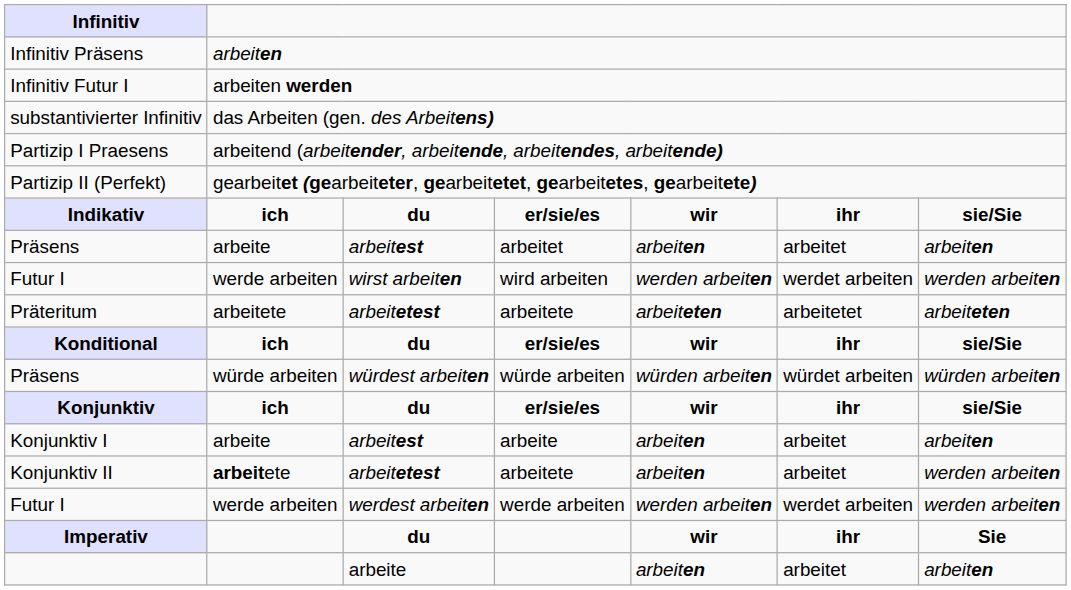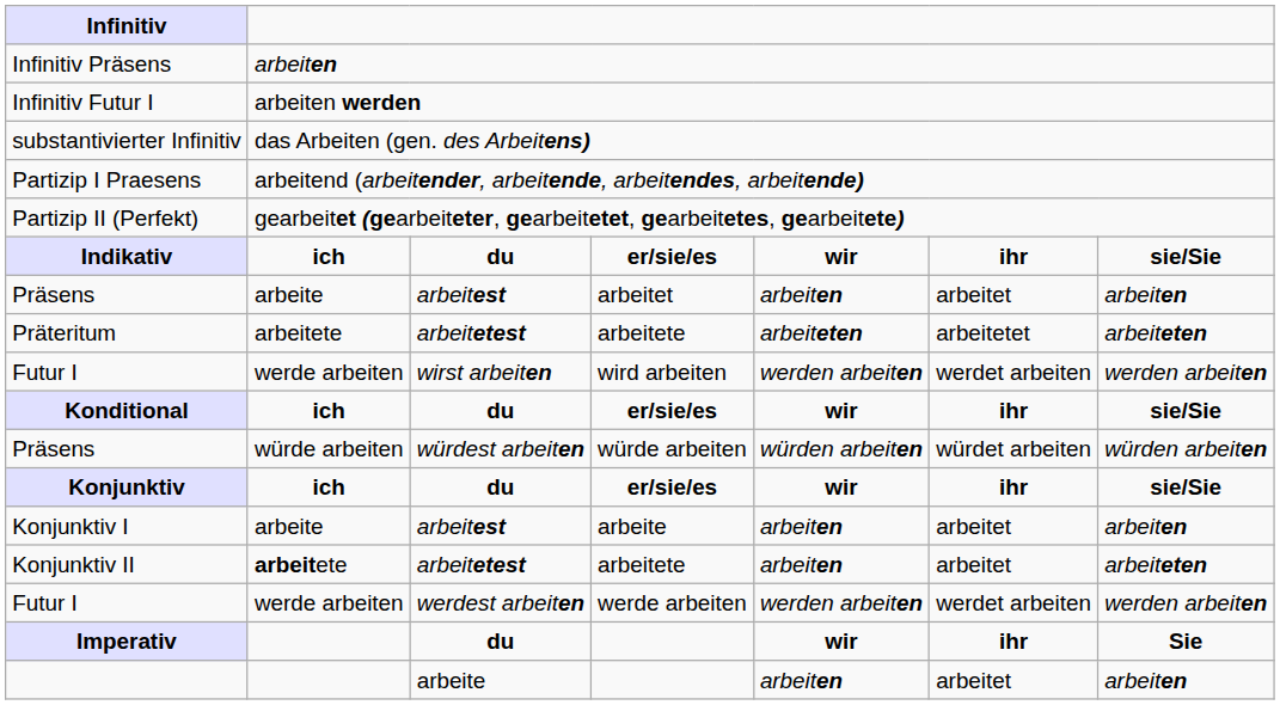 <table border="2" cellpadding="4" cellspacing="0" style="margin: 1em 1em 1em 0; background: #f9f9f9; border: 1px #aaa solid; border-collapse: collapse; font-size: 95%;">
 <tr>
 <th bgcolor="#E0E0FF">Infinitiv</th>
 <th colspan="6"></th>
 </tr>
 <tr>
 <td>Infinitiv Präsens</td>
 <td colspan="6"><em>arbeit<strong>en<strong><em></td>
 </tr>
 <tr>
 <td>Infinitiv Futur I</td>
 <td colspan="6"></em>arbeit</strong>en<strong> werden<em></td>
 </tr>
 <tr>
 <td>substantivierter Infinitiv</td>
 <td colspan="6"></em>das Arbeit</strong>en</em></strong> (gen. <em>des Arbeit<strong>ens<strong><em>)</td>
 </tr>
 <tr>
 <td>Partizip I Praesens</td>
 <td colspan="6"></em>arbeit</strong>end</em></strong> (<em>arbeit<strong>ender</strong>, arbeit<strong>ende</strong>, arbeit<strong>endes</strong>, arbeit<strong>ende<strong><em>)</td>
 </tr>
 <tr>
 <td>Partizip II (Perfekt)</td>
 <td colspan="6"></em></strong>ge</strong>arbeit<strong>et<strong><em> (</em></strong>ge</strong>arbeit<strong>eter</strong>, <strong>ge</strong>arbeit<strong>etet</strong>, <strong>ge</strong>arbeit<strong>etes</strong>, <strong>ge</strong>arbeit<strong>ete<strong><em>)</td>
 </tr>
 <tr>
 <th bgcolor="#E0E0FF">Indikativ</th>
 <th></em>ich<em></th>
 <th></em>du<em></th>
 <th></em>er/sie/es<em></th>
 <th></em>wir<em></th>
 <th></em>ihr<em></th>
 <th></em>sie/Sie<em></th>
 </tr>
 <tr>
 <td>Präsens</td>
 <td></em>arbeit</strong>e</em></strong></td>
 <td><em>arbeit<strong>est<strong><em></td>
 <td></em>arbeit</strong>et</em></strong></td>
 <td><em>arbeit<strong>en<strong><em></td>
 <td></em>arbeit</strong>et</em></strong></td>
 <td><em>arbeit<strong>en<strong><em></td>
 </tr>
 <tr>
+<td>Präteritum</td>
+<td></em>arbeit</strong>ete</em></strong></td>
+<td><em>arbeit<strong>etest<strong><em></td>
+<td></em>arbeit</strong>ete</em></strong></td>
+<td><em>arbeit<strong>eten<strong><em></td>
+<td></em>arbeit</strong>etet</em></strong></td>
+<td><em>arbeit<strong>eten<strong><em></td>
+</tr>
+<tr>
 <td>Futur I</td>
 <td></em>werde arbeit</strong>en</em></strong></td>
 <td><em>wirst arbeit<strong>en<strong><em></td>
 <td></em>wird arbeit</strong>en</em></strong></td>
 <td><em>werden arbeit<strong>en<strong><em></td>
 <td></em>werdet arbeit</strong>en</em></strong></td>
 <td><em>werden arbeit<strong>en<strong><em></td>
-</tr>
-<tr>
-<td>Präteritum</td>
-<td></em>arbeit</strong>ete</em></strong></td>
-<td><em>arbeit<strong>etest<strong><em></td>
-<td></em>arbeit</strong>ete</em></strong></td>
-<td><em>arbeit<strong>eten<strong><em></td>
-<td></em>arbeit</strong>etet</em></strong></td>
-<td><em>arbeit<strong>eten<strong><em></td>
 </tr>
 <tr>
 <th bgcolor="#E0E0FF">Konditional</th>
 <th></em>ich<em></th>
 <th></em>du<em></th>
 <th></em>er/sie/es<em></th>
 <th></em>wir<em></th>
 <th></em>ihr<em></th>
 <th></em>sie/Sie<em></th>
 </tr>
 <tr>
 <td>Präsens</td>
 <td></em>würde arbeit</strong>en</em></strong></td>
 <td><em>würdest arbeit<strong>en<strong><em></td>
 <td></em>würde arbeit</strong>en</em></strong></td>
 <td><em>würden arbeit<strong>en<strong><em></td>
 <td></em>würdet arbeit</strong>en</em></strong></td>
 <td><em>würden arbeit<strong>en<strong><em></td>
 </tr>
 <tr>
 <th bgcolor="#E0E0FF">Konjunktiv</th>
 <th></em>ich<em></th>
 <th></em>du<em></th>
 <th></em>er/sie/es<em></th>
 <th></em>wir<em></th>
 <th></em>ihr<em></th>
 <th></em>sie/Sie<em></th>
 </tr>
 <tr>
 <td>Konjunktiv I</td>
 <td></em>arbeit</strong>e</em></strong></td>
 <td><em>arbeit<strong>est<strong><em></td>
 <td></em>arbeit</strong>e</em></strong></td>
 <td><em>arbeit<strong>en<strong><em></td>
 <td></em>arbeit</strong>et</em></strong></td>
 <td><em>arbeit<strong>en<strong><em></td>
 </tr>
 <tr>
 <td>Konjunktiv II</td>
 <td><strong></em>arbeit</strong>ete</em></strong></strong></td>
 <td><em>arbeit<strong>etest<strong><em></td>
 <td></em>arbeit</strong>ete</em></strong></td>
 <td><em>arbeit<strong>en<strong><em></td>
 <td></em>arbeit</strong>et</em></strong></td>
-<td><em>werden arbeit<strong>en<strong><em></td>
+<td><em>arbeit<strong>eten<strong><em></td>
 </tr>
 <tr>
 <td>Futur I</td>
 <td></em>werde arbeit</strong>en</em></strong></td>
 <td><em>werdest arbeit<strong>en<strong><em></td>
 <td></em>werde arbeit</strong>en</em></strong></td>
 <td><em>werden arbeit<strong>en<strong><em></td>
 <td></em>werdet arbeit</strong>en</em></strong></td>
 <td><em>werden arbeit<strong>en<strong><em></td>
 </tr>
 <tr>
 <th bgcolor="#E0E0FF">Imperativ</th>
 <th> </th>
 <th></em>du<em></th>
 <th> </th>
 <th></em>wir<em></th>
 <th></em>ihr<em></th>
 <th></em>Sie<em></th>
 </tr>
 <tr>
 <td> </td>
 <td> </td>
 <td></em>arbeit</strong>e</em></strong></td>
 <td> </td>
 <td><em>arbeit<strong>en<strong><em></td>
 <td></em>arbeit</strong>et</em></strong></td>
 <td><em>arbeit<strong>en<strong><em></td>
 </tr>
 </table>
